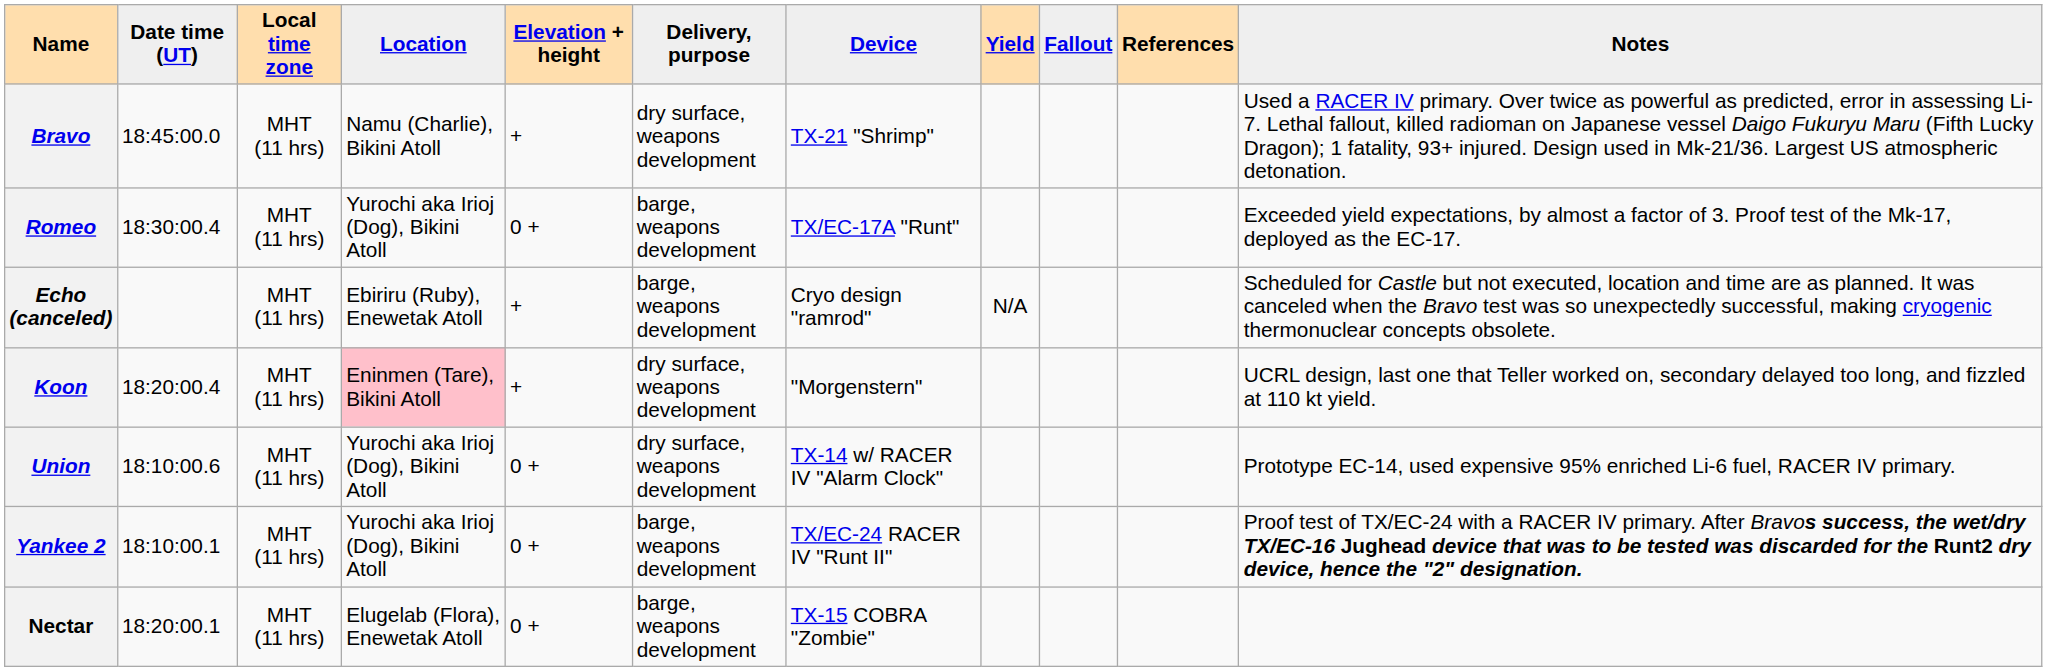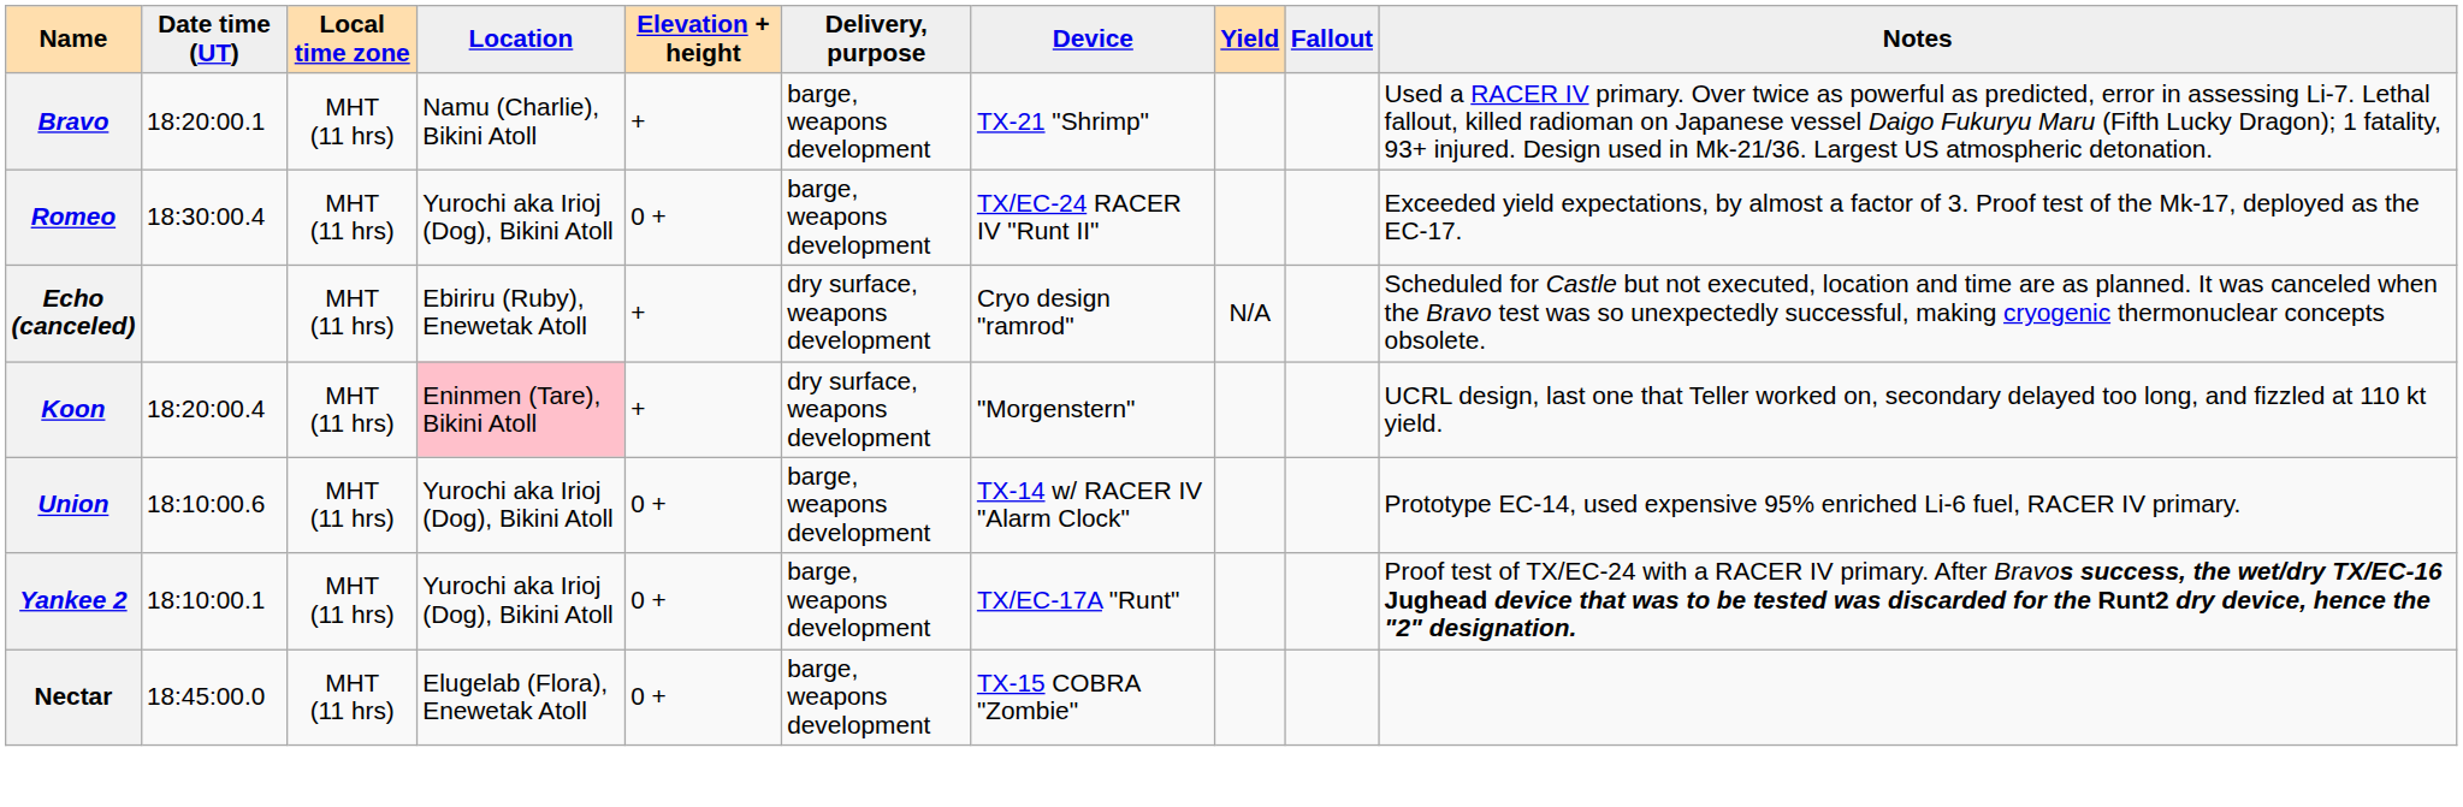 <table class="wikitable sortable">
 <tr>
 <th style="background:#ffdead;">Name </th>
 <th style="background:#efefef;">Date time (<a href='#'>UT</a>)</th>
 <th style="background:#ffdead;">Local <a href='#'>time zone</a></th>
 <th style="background:#efefef;"><a href='#'>Location</a></th>
 <th style="background:#ffdead;"><a href='#'>Elevation</a> + height </th>
 <th style="background:#efefef;">Delivery,<br>purpose </th>
 <th style="background:#efefef;"><a href='#'>Device</a></th>
 <th style="background:#ffdead;"><a href='#'>Yield</a></th>
 <th style="background:#efefef;" class="unsortable"><a href='#'>Fallout</a></th>
-<th style="background:#ffdead;" class="unsortable">References</th>
 <th style="background:#efefef;" class="unsortable">Notes</th>
 </tr>
 <tr>
 <th><em><a href='#'>Bravo</a></em></th>
-<td> 18:45:00.0</td>
+<td> 18:20:00.1</td>
 <td style="text-align:center;">MHT (11 hrs)<br></td>
 <td>Namu (Charlie), Bikini Atoll </td>
 <td> + </td>
-<td>dry surface,<br>weapons development</td>
+<td>barge,<br>weapons development</td>
 <td><a href='#'>TX-21</a> "Shrimp"</td>
 <td style="text-align:center;"></td>
-<td></td>
 <td></td>
 <td>Used a <a href='#'>RACER IV</a> primary. Over twice as powerful as predicted, error in assessing Li-7. Lethal fallout, killed radioman on Japanese vessel <em>Daigo Fukuryu Maru</em> (Fifth Lucky Dragon); 1 fatality, 93+ injured. Design used in Mk-21/36. Largest US atmospheric detonation.</td>
 </tr>
 <tr>
 <th><em><a href='#'>Romeo</a></em></th>
 <td> 18:30:00.4</td>
 <td style="text-align:center;">MHT (11 hrs)<br></td>
 <td>Yurochi aka Irioj (Dog), Bikini Atoll </td>
 <td>0 + </td>
 <td>barge,<br>weapons development</td>
-<td><a href='#'>TX/EC-17A</a> "Runt"</td>
+<td><a href='#'>TX/EC-24</a> RACER IV "Runt II"</td>
 <td style="text-align:center;"></td>
-<td></td>
 <td></td>
 <td>Exceeded yield expectations, by almost a factor of 3. Proof test of the Mk-17, deployed as the EC-17.</td>
 </tr>
 <tr>
 <th><em>Echo</em><br><em>(canceled)</em></th>
 <td></td>
 <td style="text-align:center;">MHT (11 hrs)<br></td>
 <td>Ebiriru (Ruby), Enewetak Atoll </td>
 <td> +</td>
-<td>barge,<br>weapons development</td>
+<td>dry surface,<br>weapons development</td>
 <td>Cryo design "ramrod"</td>
 <td style="text-align:center;">N/A</td>
-<td></td>
 <td></td>
 <td>Scheduled for <em>Castle</em> but not executed, location and time are as planned. It was canceled when the <em>Bravo</em> test was so unexpectedly successful, making <a href='#'>cryogenic</a> thermonuclear concepts obsolete.</td>
 </tr>
 <tr>
 <th><em><a href='#'>Koon</a></em></th>
 <td> 18:20:00.4</td>
 <td style="text-align:center;">MHT (11 hrs)<br></td>
 <td style="background: pink;">Eninmen (Tare), Bikini Atoll </td>
 <td> + </td>
 <td>dry surface,<br>weapons development</td>
 <td>"Morgenstern"</td>
 <td style="text-align:center;"></td>
 <td></td>
-<td></td>
 <td>UCRL design, last one that Teller worked on, secondary delayed too long, and fizzled at 110 kt yield.</td>
 </tr>
 <tr>
 <th><em><a href='#'>Union</a></em></th>
 <td> 18:10:00.6</td>
 <td style="text-align:center;">MHT (11 hrs)<br></td>
 <td>Yurochi aka Irioj (Dog), Bikini Atoll </td>
 <td>0 + </td>
-<td>dry surface,<br>weapons development</td>
+<td>barge,<br>weapons development</td>
 <td><a href='#'>TX-14</a> w/ RACER IV "Alarm Clock"</td>
 <td style="text-align:center;"></td>
-<td></td>
 <td></td>
 <td>Prototype EC-14, used expensive 95% enriched Li-6 fuel, RACER IV primary.</td>
 </tr>
 <tr>
 <th><em><a href='#'>Yankee 2</a></em></th>
 <td> 18:10:00.1</td>
 <td style="text-align:center;">MHT (11 hrs)<br></td>
 <td>Yurochi aka Irioj (Dog), Bikini Atoll </td>
 <td>0 + </td>
 <td>barge,<br>weapons development</td>
-<td><a href='#'>TX/EC-24</a> RACER IV "Runt II"</td>
+<td><a href='#'>TX/EC-17A</a> "Runt"</td>
 <td style="text-align:center;"></td>
-<td></td>
 <td></td>
 <td>Proof test of TX/EC-24 with a RACER IV primary. After <em>Bravo<strong>s success, the wet/dry TX/EC-16 </em>Jughead<em> device that was to be tested was discarded for the </em>Runt2<em> dry device, hence the "2" designation.</td>
 </tr>
 <tr>
 <th></em>Nectar<em></th>
-<td> 18:20:00.1</td>
+<td> 18:45:00.0</td>
 <td style="text-align:center;">MHT (11 hrs)<br></td>
 <td>Elugelab (Flora), Enewetak Atoll </td>
 <td>0 + </td>
 <td>barge,<br>weapons development</td>
 <td><a href='#'>TX-15</a> COBRA "Zombie"</td>
 <td style="text-align:center;"></td>
 <td></td>
 <td></td>
-<td></td>
 </tr>
 </table>
